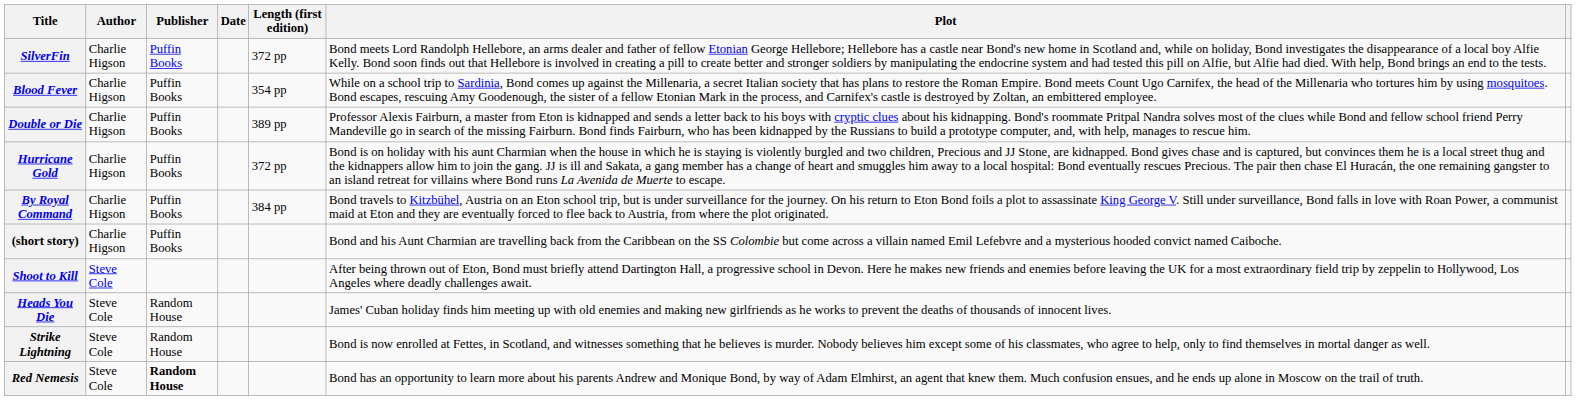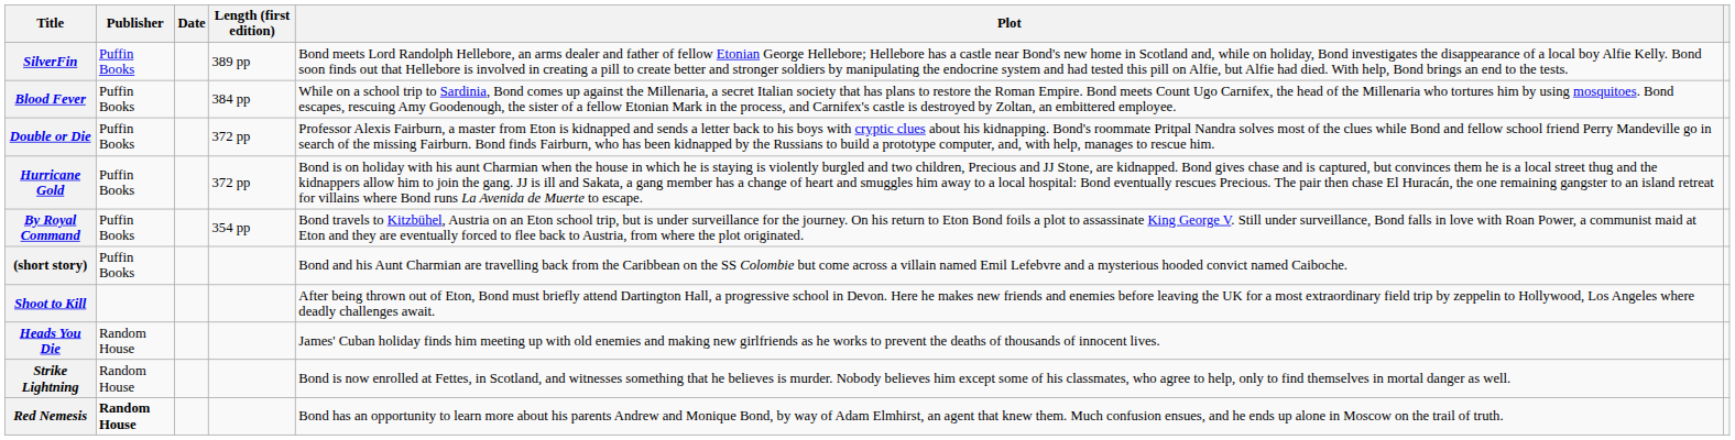 <table class="wikitable plainrowheaders sortable" style="margin-right: 0;">
 <tr>
 <th scope="col">Title</th>
-<th scope="col">Author</th>
 <th scope="col">Publisher</th>
 <th scope="col">Date</th>
 <th scope="col">Length (first edition)</th>
 <th scope="col" class="unsortable">Plot</th>
 <th scope="col" class="unsortable"></th>
 </tr>
 <tr>
 <th scope="row"><em><a href='#'>SilverFin</a></em></th>
-<td>Charlie Higson</td>
 <td><a href='#'>Puffin Books</a></td>
 <td></td>
-<td>372 pp</td>
+<td>389 pp</td>
 <td>Bond meets Lord Randolph Hellebore, an arms dealer and father of fellow <a href='#'>Etonian</a> George Hellebore; Hellebore has a castle near Bond's new home in Scotland and, while on holiday, Bond investigates the disappearance of a local boy Alfie Kelly. Bond soon finds out that Hellebore is involved in creating a pill to create better and stronger soldiers by manipulating the endocrine system and had tested this pill on Alfie, but Alfie had died. With help, Bond brings an end to the tests.</td>
 <td style="text-align: center;"></td>
 </tr>
 <tr>
 <th scope="row"><em><a href='#'>Blood Fever</a></em></th>
-<td>Charlie Higson</td>
 <td>Puffin Books</td>
 <td></td>
-<td>354 pp</td>
+<td>384 pp</td>
 <td>While on a school trip to <a href='#'>Sardinia</a>, Bond comes up against the Millenaria, a secret Italian society that has plans to restore the Roman Empire. Bond meets Count Ugo Carnifex, the head of the Millenaria who tortures him by using <a href='#'>mosquitoes</a>. Bond escapes, rescuing Amy Goodenough, the sister of a fellow Etonian Mark in the process, and Carnifex's castle is destroyed by Zoltan, an embittered employee.</td>
 <td style="text-align: center;"></td>
 </tr>
 <tr>
 <th scope="row"><em><a href='#'>Double or Die</a></em></th>
-<td>Charlie Higson</td>
 <td>Puffin Books</td>
 <td></td>
-<td>389 pp</td>
+<td>372 pp</td>
 <td>Professor Alexis Fairburn, a master from Eton is kidnapped and sends a letter back to his boys with <a href='#'>cryptic clues</a> about his kidnapping. Bond's roommate Pritpal Nandra solves most of the clues while Bond and fellow school friend Perry Mandeville go in search of the missing Fairburn. Bond finds Fairburn, who has been kidnapped by the Russians to build a prototype computer, and, with help, manages to rescue him.</td>
 <td style="text-align: center;"></td>
 </tr>
 <tr>
 <th scope="row"><em><a href='#'>Hurricane Gold</a></em></th>
-<td>Charlie Higson</td>
 <td>Puffin Books</td>
 <td></td>
 <td>372 pp</td>
 <td>Bond is on holiday with his aunt Charmian when the house in which he is staying is violently burgled and two children, Precious and JJ Stone, are kidnapped. Bond gives chase and is captured, but convinces them he is a local street thug and the kidnappers allow him to join the gang. JJ is ill and Sakata, a gang member has a change of heart and smuggles him away to a local hospital: Bond eventually rescues Precious. The pair then chase El Huracán, the one remaining gangster to an island retreat for villains where Bond runs <em>La Avenida de Muerte</em> to escape.</td>
 <td style="text-align: center;"></td>
 </tr>
 <tr>
 <th scope="row"><em><a href='#'>By Royal Command</a></em></th>
-<td>Charlie Higson</td>
 <td>Puffin Books</td>
 <td></td>
-<td>384 pp</td>
+<td>354 pp</td>
 <td>Bond travels to <a href='#'>Kitzbühel</a>, Austria on an Eton school trip, but is under surveillance for the journey. On his return to Eton Bond foils a plot to assassinate <a href='#'>King George V</a>. Still under surveillance, Bond falls in love with Roan Power, a communist maid at Eton and they are eventually forced to flee back to Austria, from where the plot originated.</td>
 <td style="text-align: center;"></td>
 </tr>
 <tr>
 <th scope="row"> (short story)</th>
-<td>Charlie Higson</td>
 <td>Puffin Books</td>
 <td></td>
 <td></td>
 <td>Bond and his Aunt Charmian are travelling back from the Caribbean on the SS <em>Colombie</em> but come across a villain named Emil Lefebvre and a mysterious hooded convict named Caiboche.</td>
 <td style="text-align: center;"></td>
 </tr>
 <tr>
 <th scope="row"><em><a href='#'>Shoot to Kill</a></em></th>
-<td><a href='#'>Steve Cole</a></td>
 <td></td>
 <td></td>
 <td></td>
 <td>After being thrown out of Eton, Bond must briefly attend Dartington Hall, a progressive school in Devon. Here he makes new friends and enemies before leaving the UK for a most extraordinary field trip by zeppelin to Hollywood, Los Angeles where deadly challenges await.</td>
 <td style="text-align: center;"></td>
 </tr>
 <tr>
 <th scope="row"><em><a href='#'>Heads You Die</a></em></th>
-<td>Steve Cole</td>
 <td>Random House</td>
 <td></td>
 <td></td>
 <td>James' Cuban holiday finds him meeting up with old enemies and making new girlfriends as he works to prevent the deaths of thousands of innocent lives.</td>
 <td style="text-align: center;"></td>
 </tr>
 <tr>
 <th scope="row"><em>Strike Lightning</em></th>
-<td>Steve Cole</td>
 <td>Random House</td>
 <td></td>
 <td></td>
 <td>Bond is now enrolled at Fettes, in Scotland, and witnesses something that he believes is murder. Nobody believes him except some of his classmates, who agree to help, only to find themselves in mortal danger as well.</td>
 <td style="text-align: center;"></td>
 </tr>
 <tr>
 <th scope="row"><em>Red Nemesis</em></th>
-<td>Steve Cole</td>
 <td><strong>Random House</strong></td>
 <td></td>
 <td></td>
 <td>Bond has an opportunity to learn more about his parents Andrew and Monique Bond, by way of Adam Elmhirst, an agent that knew them. Much confusion ensues, and he ends up alone in Moscow on the trail of truth.</td>
 <td style="text-align: center;"></td>
 </tr>
 </table>
